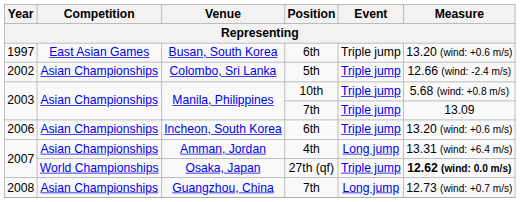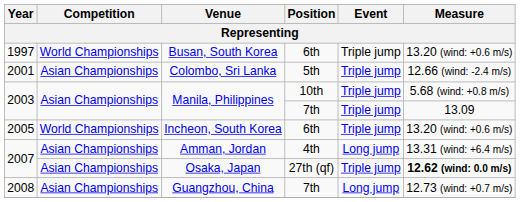 <table class="wikitable sortable" style=text-align:center>
 <tr>
 <th>Year</th>
 <th>Competition</th>
 <th>Venue</th>
 <th>Position</th>
 <th>Event</th>
 <th>Measure</th>
 </tr>
 <tr>
 <th colspan="7">Representing </th>
 </tr>
 <tr>
 <td>1997</td>
-<td><a href='#'>East Asian Games</a></td>
+<td><a href='#'>World Championships</a></td>
 <td><a href='#'>Busan, South Korea</a></td>
 <td>6th</td>
 <td>Triple jump</td>
 <td>13.20 <small>(wind: +0.6 m/s)</small></td>
 </tr>
 <tr>
-<td>2002</td>
+<td>2001</td>
 <td><a href='#'>Asian Championships</a></td>
 <td><a href='#'>Colombo, Sri Lanka</a></td>
 <td>5th</td>
 <td><a href='#'>Triple jump</a></td>
 <td>12.66 <small>(wind: -2.4 m/s)</small></td>
 </tr>
 <tr>
 <td rowspan=2>2003</td>
 <td rowspan=2><a href='#'>Asian Championships</a></td>
 <td rowspan=2><a href='#'>Manila, Philippines</a></td>
 <td>10th</td>
 <td><a href='#'>Triple jump</a></td>
 <td>5.68 <small>(wind: +0.8 m/s)</small></td>
 </tr>
 <tr>
 <td>7th</td>
 <td><a href='#'>Triple jump</a></td>
 <td>13.09</td>
 </tr>
 <tr>
-<td>2006</td>
-<td><a href='#'>Asian Championships</a></td>
+<td>2005</td>
+<td><a href='#'>World Championships</a></td>
 <td><a href='#'>Incheon, South Korea</a></td>
 <td>6th</td>
 <td><a href='#'>Triple jump</a></td>
 <td>13.20 <small>(wind: +0.6 m/s)</small></td>
 </tr>
 <tr>
 <td rowspan=2>2007</td>
 <td><a href='#'>Asian Championships</a></td>
 <td><a href='#'>Amman, Jordan</a></td>
 <td>4th</td>
 <td><a href='#'>Long jump</a></td>
 <td>13.31 <small>(wind: +6.4 m/s)</small></td>
 </tr>
 <tr>
-<td><a href='#'>World Championships</a></td>
+<td><a href='#'>Asian Championships</a></td>
 <td><a href='#'>Osaka, Japan</a></td>
 <td>27th (qf)</td>
 <td><a href='#'>Triple jump</a></td>
 <td><strong>12.62 <small>(wind: 0.0 m/s)</small></strong></td>
 </tr>
 <tr>
 <td>2008</td>
 <td><a href='#'>Asian Championships</a></td>
 <td><a href='#'>Guangzhou, China</a></td>
 <td>7th</td>
 <td><a href='#'>Long jump</a></td>
 <td>12.73 <small>(wind: +0.7 m/s)</small></td>
 </tr>
 <tr>
 </tr>
 </table>
